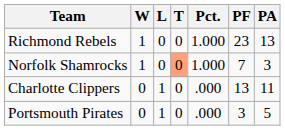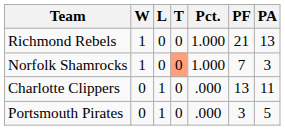 <table class="wikitable">
 <tr>
 <th>Team</th>
 <th>W</th>
 <th>L</th>
 <th>T</th>
 <th>Pct.</th>
 <th>PF</th>
 <th>PA</th>
 </tr>
 <tr align="center">
 <td align="left">Richmond Rebels</td>
 <td>1</td>
 <td>0</td>
 <td>0</td>
 <td>1.000</td>
-<td>23</td>
+<td>21</td>
 <td>13</td>
 </tr>
 <tr align="center">
 <td align="left">Norfolk Shamrocks</td>
 <td>1</td>
 <td>0</td>
 <td style="background: lightsalmon;">0</td>
 <td>1.000</td>
 <td>7</td>
 <td>3</td>
 </tr>
 <tr align="center">
 <td align="left">Charlotte Clippers</td>
 <td>0</td>
 <td>1</td>
 <td>0</td>
 <td>.000</td>
 <td>13</td>
 <td>11</td>
 </tr>
 <tr align="center">
 <td align="left">Portsmouth Pirates</td>
 <td>0</td>
 <td>1</td>
 <td>0</td>
 <td>.000</td>
 <td>3</td>
 <td>5</td>
 </tr>
 </table>
